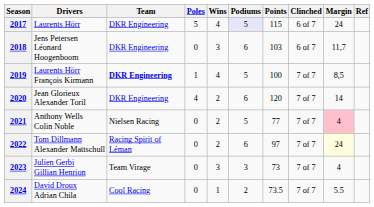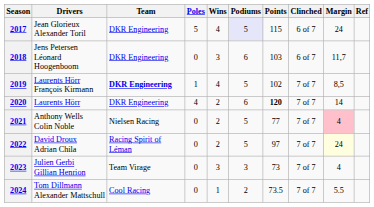 <table class="sortable wikitable" style="font-size:85%; text-align:center;">
 <tr>
 <th scope=col>Season</th>
 <th scope=col>Drivers</th>
 <th scope=col>Team</th>
 <th scope=col><a href='#'>Poles</a></th>
 <th scope=col>Wins</th>
 <th scope=col>Podiums</th>
 <th scope=col>Points</th>
 <th scope=col>Clinched</th>
 <th scope=col>Margin</th>
 <th scope=col>Ref</th>
 </tr>
 <tr>
 <th><a href='#'>2017</a></th>
-<td align=left> <a href='#'>Laurents Hörr</a></td>
+<td align=left> Jean Glorieux<br> Alexander Toril</td>
 <td align=left> <a href='#'>DKR Engineering</a></td>
 <td>5</td>
 <td>4</td>
 <td style="background: lavender;">5</td>
 <td>115</td>
 <td>6 of 7</td>
 <td>24</td>
 <td></td>
 </tr>
 <tr>
 <th><a href='#'>2018</a></th>
 <td align=left> Jens Petersen<br> Léonard Hoogenboom</td>
 <td align=left> <a href='#'>DKR Engineering</a></td>
 <td>0</td>
 <td>3</td>
 <td>6</td>
 <td>103</td>
 <td>6 of 7</td>
 <td>11,7</td>
 <td></td>
 </tr>
 <tr>
 <th><a href='#'>2019</a></th>
 <td align=left> <a href='#'>Laurents Hörr</a><br> François Kirmann</td>
 <td align=left><strong> <a href='#'>DKR Engineering</a></strong></td>
 <td>1</td>
 <td>4</td>
 <td>5</td>
-<td>100</td>
+<td>102</td>
 <td>7 of 7</td>
 <td>8,5</td>
 <td></td>
 </tr>
 <tr>
 <th><a href='#'>2020</a></th>
-<td align=left> Jean Glorieux<br> Alexander Toril</td>
+<td align=left> <a href='#'>Laurents Hörr</a></td>
 <td align=left> <a href='#'>DKR Engineering</a></td>
 <td>4</td>
 <td>2</td>
 <td>6</td>
-<td>120</td>
+<td><strong>120</strong></td>
 <td>7 of 7</td>
 <td>14</td>
 <td></td>
 </tr>
 <tr>
 <th><a href='#'>2021</a></th>
 <td align=left> Anthony Wells<br> Colin Noble</td>
 <td align=left> Nielsen Racing</td>
 <td>0</td>
 <td>2</td>
 <td>5</td>
 <td>77</td>
 <td>7 of 7</td>
 <td style="background: pink;">4</td>
 <td></td>
 </tr>
 <tr>
 <th><a href='#'>2022</a></th>
-<td align=left> <a href='#'>Tom Dillmann</a><br> Alexander Mattschull</td>
+<td align=left> <a href='#'>David Droux</a><br> Adrian Chila</td>
 <td align=left> <a href='#'>Racing Spirit of Léman</a></td>
 <td>0</td>
 <td>2</td>
-<td>6</td>
+<td>5</td>
 <td>97</td>
 <td>7 of 7</td>
 <td style="background: lightyellow;">24</td>
 <td></td>
 </tr>
 <tr>
 <th><a href='#'>2023</a></th>
 <td align=left> <a href='#'>Julien Gerbi</a><br> <a href='#'>Gillian Henrion</a></td>
 <td align=left> Team Virage</td>
 <td>0</td>
 <td>3</td>
 <td>3</td>
 <td>73</td>
 <td>7 of 7</td>
 <td>4</td>
 <td></td>
 </tr>
 <tr>
 <th><a href='#'>2024</a></th>
-<td align=left> <a href='#'>David Droux</a><br> Adrian Chila</td>
+<td align=left> <a href='#'>Tom Dillmann</a><br> Alexander Mattschull</td>
 <td align=left> <a href='#'>Cool Racing</a></td>
 <td>0</td>
 <td>1</td>
 <td>2</td>
 <td>73.5</td>
 <td>7 of 7</td>
 <td>5.5</td>
 <td></td>
 </tr>
 </table>
